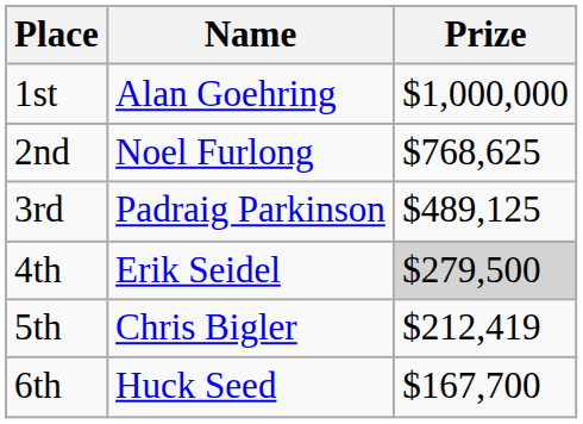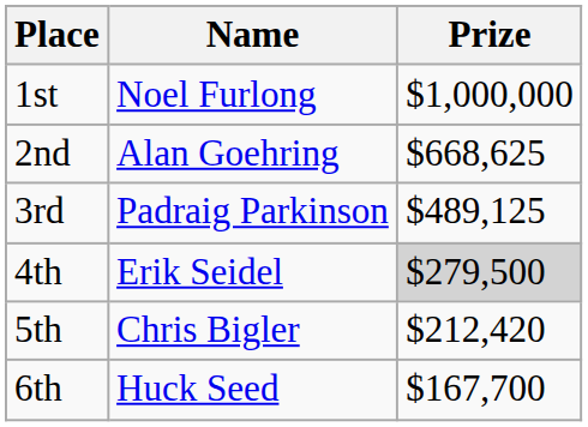 <table class="wikitable">
 <tr>
 <th bgcolor="#FFEBAD">Place</th>
 <th bgcolor="#FFEBAD">Name</th>
 <th bgcolor="#FFEBAD">Prize</th>
 </tr>
 <tr>
 <td>1st</td>
-<td><a href='#'>Alan Goehring</a></td>
+<td><a href='#'>Noel Furlong</a></td>
 <td>$1,000,000</td>
 </tr>
 <tr>
 <td>2nd</td>
-<td><a href='#'>Noel Furlong</a></td>
-<td>$768,625</td>
+<td><a href='#'>Alan Goehring</a></td>
+<td>$668,625</td>
 </tr>
 <tr>
 <td>3rd</td>
 <td><a href='#'>Padraig Parkinson</a></td>
 <td>$489,125</td>
 </tr>
 <tr>
 <td>4th</td>
 <td><a href='#'>Erik Seidel</a></td>
 <td style="background: lightgrey;">$279,500</td>
 </tr>
 <tr>
 <td>5th</td>
 <td><a href='#'>Chris Bigler</a></td>
-<td>$212,419</td>
+<td>$212,420</td>
 </tr>
 <tr>
 <td>6th</td>
 <td><a href='#'>Huck Seed</a></td>
 <td>$167,700</td>
 </tr>
 </table>
